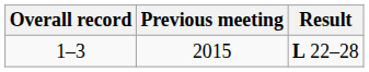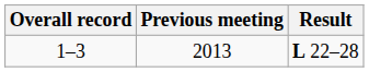 <table class="wikitable">
 <tr align="center">
 <th>Overall record</th>
 <th>Previous meeting</th>
 <th>Result</th>
 </tr>
 <tr align="center">
 <td>1–3</td>
-<td>2015</td>
+<td>2013</td>
 <td><strong>L</strong> 22–28</td>
 </tr>
 </table>
